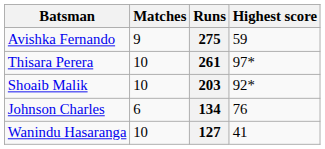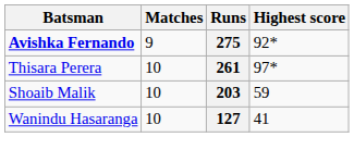 <table class="wikitable">
 <tr>
 <th>Batsman</th>
 <th>Matches</th>
 <th>Runs</th>
 <th>Highest score</th>
 </tr>
 <tr>
-<td><a href='#'>Avishka Fernando</a></td>
+<td><strong><a href='#'>Avishka Fernando</a></strong></td>
 <td>9</td>
 <th>275</th>
-<td>59</td>
+<td>92*</td>
 </tr>
 <tr>
 <td><a href='#'>Thisara Perera</a></td>
 <td>10</td>
 <th>261</th>
 <td>97*</td>
 </tr>
 <tr>
 <td><a href='#'>Shoaib Malik</a></td>
 <td>10</td>
 <th>203</th>
-<td>92*</td>
-</tr>
-<tr>
-<td><a href='#'>Johnson Charles</a></td>
-<td>6</td>
-<th>134</th>
-<td>76</td>
+<td>59</td>
 </tr>
 <tr>
 <td><a href='#'>Wanindu Hasaranga</a></td>
 <td>10</td>
 <th>127</th>
 <td>41</td>
 </tr>
 </table>
